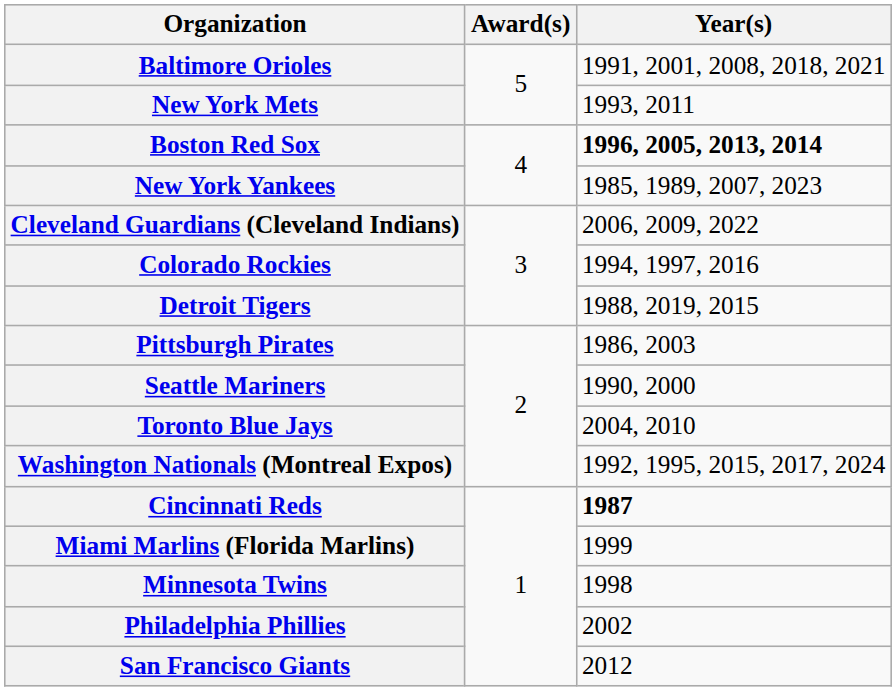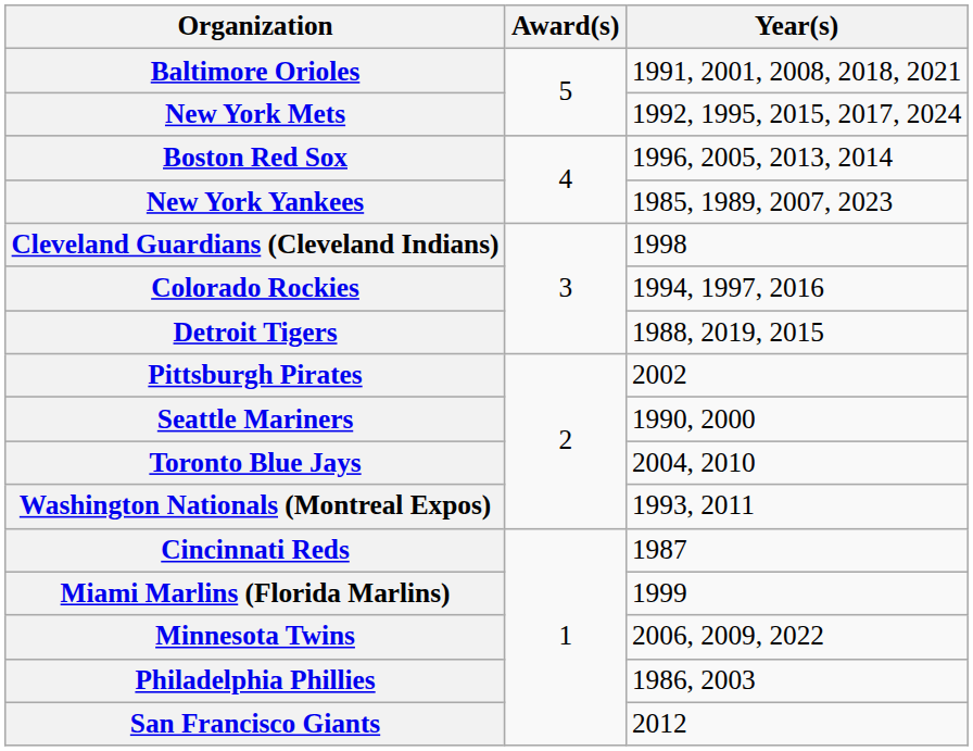 <table class="wikitable sortable plainrowheaders" style="text-align:left">
 <tr>
 <th scope="col">Organization</th>
 <th scope="col">Award(s)</th>
 <th scope="col">Year(s)</th>
 </tr>
 <tr>
 <th scope="row"><strong><a href='#'>Baltimore Orioles</a></strong></th>
 <td style="text-align:center" rowspan="2">5</td>
 <td>1991, 2001, 2008, 2018, 2021</td>
 </tr>
 <tr>
 <th scope="row"><strong><a href='#'>New York Mets</a></strong></th>
-<td>1993, 2011</td>
+<td>1992, 1995, 2015, 2017, 2024</td>
 </tr>
 <tr>
 <th scope="row"><strong><a href='#'>Boston Red Sox</a></strong></th>
 <td style="text-align:center" rowspan="2">4</td>
-<td><strong>1996, 2005, 2013, 2014</strong></td>
+<td>1996, 2005, 2013, 2014</td>
 </tr>
 <tr>
 <th scope="row"><strong><a href='#'>New York Yankees</a></strong></th>
 <td>1985, 1989, 2007, 2023</td>
 </tr>
 <tr>
 <th scope="row"><strong><a href='#'>Cleveland Guardians</a></strong> (Cleveland Indians)</th>
 <td style="text-align:center" rowspan="3">3</td>
-<td>2006, 2009, 2022</td>
+<td>1998</td>
 </tr>
 <tr>
 <th scope="row"><strong><a href='#'>Colorado Rockies</a></strong></th>
 <td>1994, 1997, 2016</td>
 </tr>
 <tr>
 <th scope="row"><strong><a href='#'>Detroit Tigers</a></strong></th>
 <td>1988, 2019, 2015</td>
 </tr>
 <tr>
 <th scope="row"><strong><a href='#'>Pittsburgh Pirates</a></strong></th>
 <td style="text-align:center" rowspan="4">2</td>
-<td>1986, 2003</td>
+<td>2002</td>
 </tr>
 <tr>
 <th scope="row"><a href='#'>Seattle Mariners</a></th>
 <td>1990, 2000</td>
 </tr>
 <tr>
 <th scope="row"><strong><a href='#'>Toronto Blue Jays</a></strong></th>
 <td>2004, 2010</td>
 </tr>
 <tr>
 <th scope="row"><strong><a href='#'>Washington Nationals</a></strong> (Montreal Expos)</th>
-<td>1992, 1995, 2015, 2017, 2024</td>
+<td>1993, 2011</td>
 </tr>
 <tr>
 <th scope="row"><a href='#'>Cincinnati Reds</a></th>
 <td style="text-align:center" rowspan="5">1</td>
-<td><strong>1987</strong></td>
+<td>1987</td>
 </tr>
 <tr>
 <th scope="row"><a href='#'>Miami Marlins</a> (Florida Marlins)</th>
 <td>1999</td>
 </tr>
 <tr>
 <th scope="row"><a href='#'>Minnesota Twins</a></th>
-<td>1998</td>
+<td>2006, 2009, 2022</td>
 </tr>
 <tr>
 <th scope="row"><strong><a href='#'>Philadelphia Phillies</a></strong></th>
-<td>2002</td>
+<td>1986, 2003</td>
 </tr>
 <tr>
 <th scope="row"><strong><a href='#'>San Francisco Giants</a></strong></th>
 <td>2012</td>
 </tr>
 </table>
